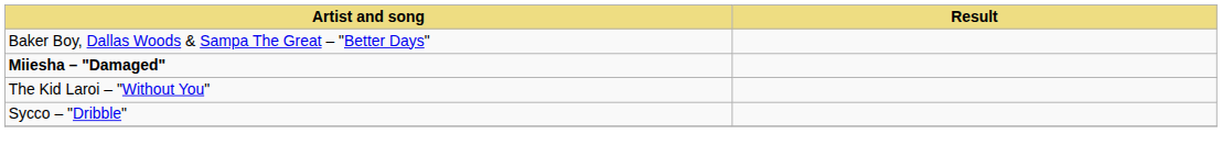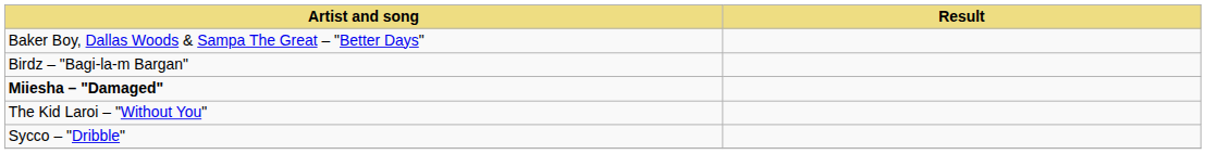 <table class="wikitable" width=100%>
 <tr>
 <th style="width:15%;background:#EEDD82;">Artist and song</th>
 <th style="width:10%;background:#EEDD82;">Result</th>
 </tr>
 <tr>
 <td>Baker Boy, <a href='#'>Dallas Woods</a> & <a href='#'>Sampa The Great</a> – "<a href='#'>Better Days</a>"</td>
+<td></td>
+</tr>
+<tr>
+<td>Birdz – "Bagi-la-m Bargan"</td>
 <td></td>
 </tr>
 <tr>
 <td><strong>Miiesha – "Damaged"</strong></td>
 <td></td>
 </tr>
 <tr>
 <td>The Kid Laroi – "<a href='#'>Without You</a>"</td>
 <td></td>
 </tr>
 <tr>
 <td>Sycco – "<a href='#'>Dribble</a>"</td>
 <td></td>
 </tr>
 <tr>
 </tr>
 </table>
